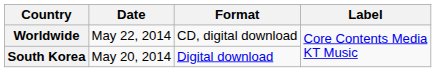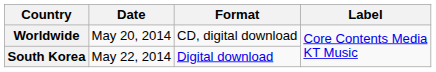 <table class="wikitable plainrowheaders">
 <tr>
 <th scope="col">Country</th>
 <th>Date</th>
 <th>Format</th>
 <th>Label</th>
 </tr>
 <tr>
 <th scope="row" rowspan="1">Worldwide</th>
-<td>May 22, 2014</td>
+<td>May 20, 2014</td>
 <td>CD, digital download</td>
 <td scope="row" rowspan="2"><a href='#'>Core Contents Media</a><br><a href='#'>KT Music</a></td>
 </tr>
 <tr>
 <th scope="row" rowspan="1">South Korea</th>
-<td>May 20, 2014</td>
+<td>May 22, 2014</td>
 <td><a href='#'>Digital download</a></td>
 </tr>
 </table>
